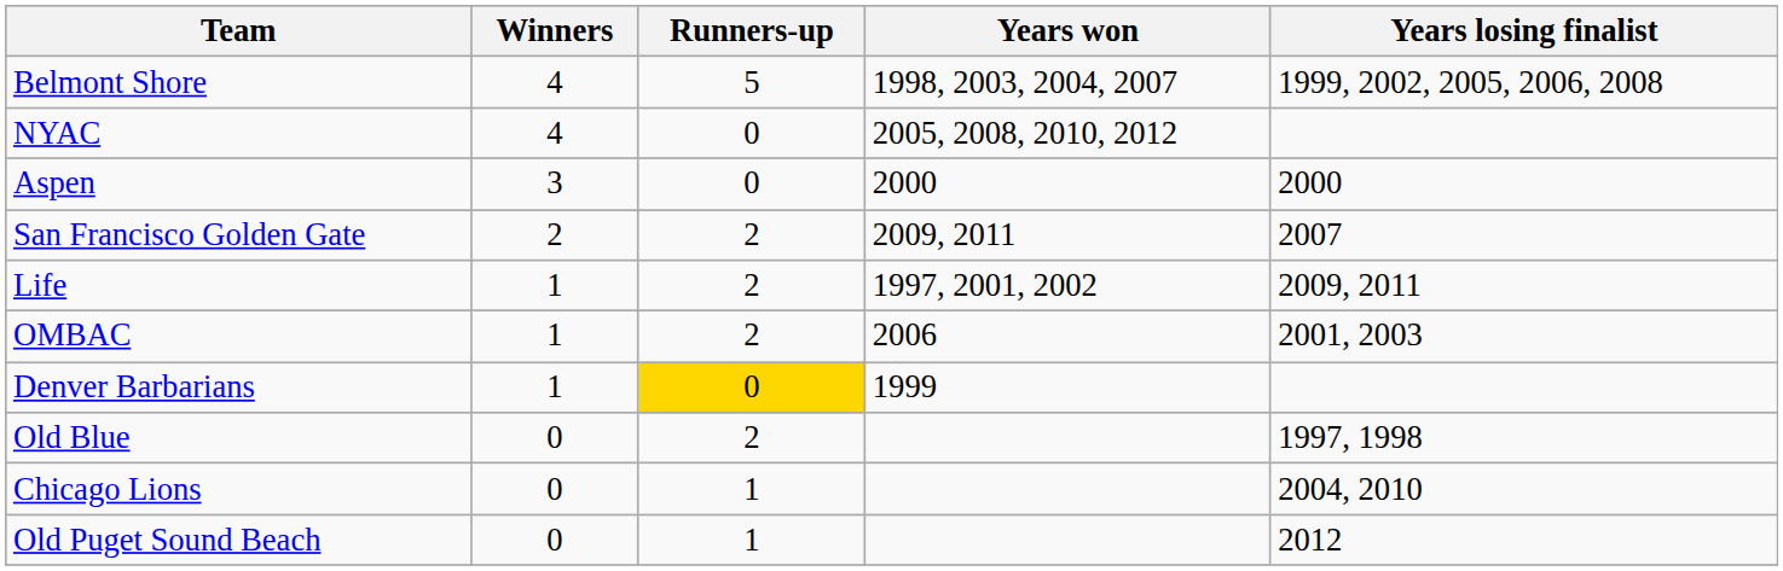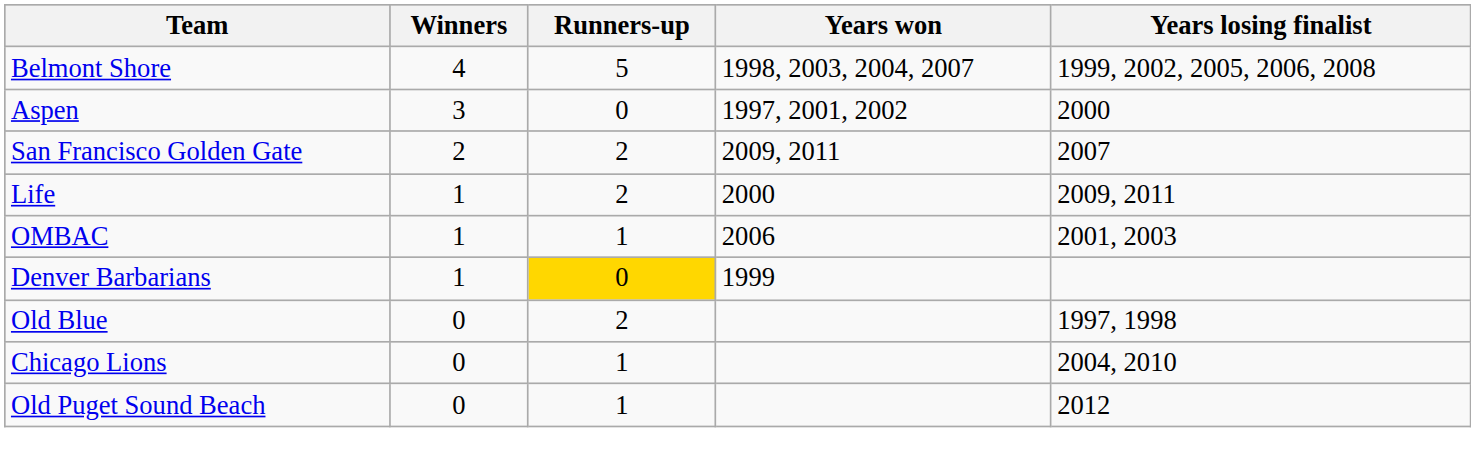 <table class="wikitable sortable" style="width:100%;">
 <tr>
 <th>Team</th>
 <th>Winners</th>
 <th>Runners-up</th>
 <th>Years won</th>
 <th>Years losing finalist</th>
 </tr>
 <tr>
 <td><a href='#'>Belmont Shore</a></td>
 <td style="text-align:center">4</td>
 <td style="text-align:center">5</td>
 <td>1998, 2003, 2004, 2007</td>
 <td>1999, 2002, 2005, 2006, 2008</td>
 </tr>
 <tr>
-<td><a href='#'>NYAC</a></td>
-<td style="text-align:center">4</td>
-<td style="text-align:center">0</td>
-<td>2005, 2008, 2010, 2012</td>
-<td></td>
-</tr>
-<tr>
 <td><a href='#'>Aspen</a></td>
 <td style="text-align:center">3</td>
 <td style="text-align:center">0</td>
-<td>2000</td>
+<td>1997, 2001, 2002</td>
 <td>2000</td>
 </tr>
 <tr>
 <td><a href='#'>San Francisco Golden Gate</a></td>
 <td style="text-align:center">2</td>
 <td style="text-align:center">2</td>
 <td>2009, 2011</td>
 <td>2007</td>
 </tr>
 <tr>
 <td><a href='#'>Life</a></td>
 <td style="text-align:center">1</td>
 <td style="text-align:center">2</td>
-<td>1997, 2001, 2002</td>
+<td>2000</td>
 <td>2009, 2011</td>
 </tr>
 <tr>
 <td><a href='#'>OMBAC</a></td>
 <td style="text-align:center">1</td>
-<td style="text-align:center">2</td>
+<td style="text-align:center">1</td>
 <td>2006</td>
 <td>2001, 2003</td>
 </tr>
 <tr>
 <td><a href='#'>Denver Barbarians</a></td>
 <td style="text-align:center">1</td>
 <td style="background: gold; text-align:center">0</td>
 <td>1999</td>
 <td></td>
 </tr>
 <tr>
 <td><a href='#'>Old Blue</a></td>
 <td style="text-align:center">0</td>
 <td style="text-align:center">2</td>
 <td></td>
 <td>1997, 1998</td>
 </tr>
 <tr>
 <td><a href='#'>Chicago Lions</a></td>
 <td style="text-align:center">0</td>
 <td style="text-align:center">1</td>
 <td></td>
 <td>2004, 2010</td>
 </tr>
 <tr>
 <td><a href='#'>Old Puget Sound Beach</a></td>
 <td style="text-align:center">0</td>
 <td style="text-align:center">1</td>
 <td></td>
 <td>2012</td>
 </tr>
 </table>
